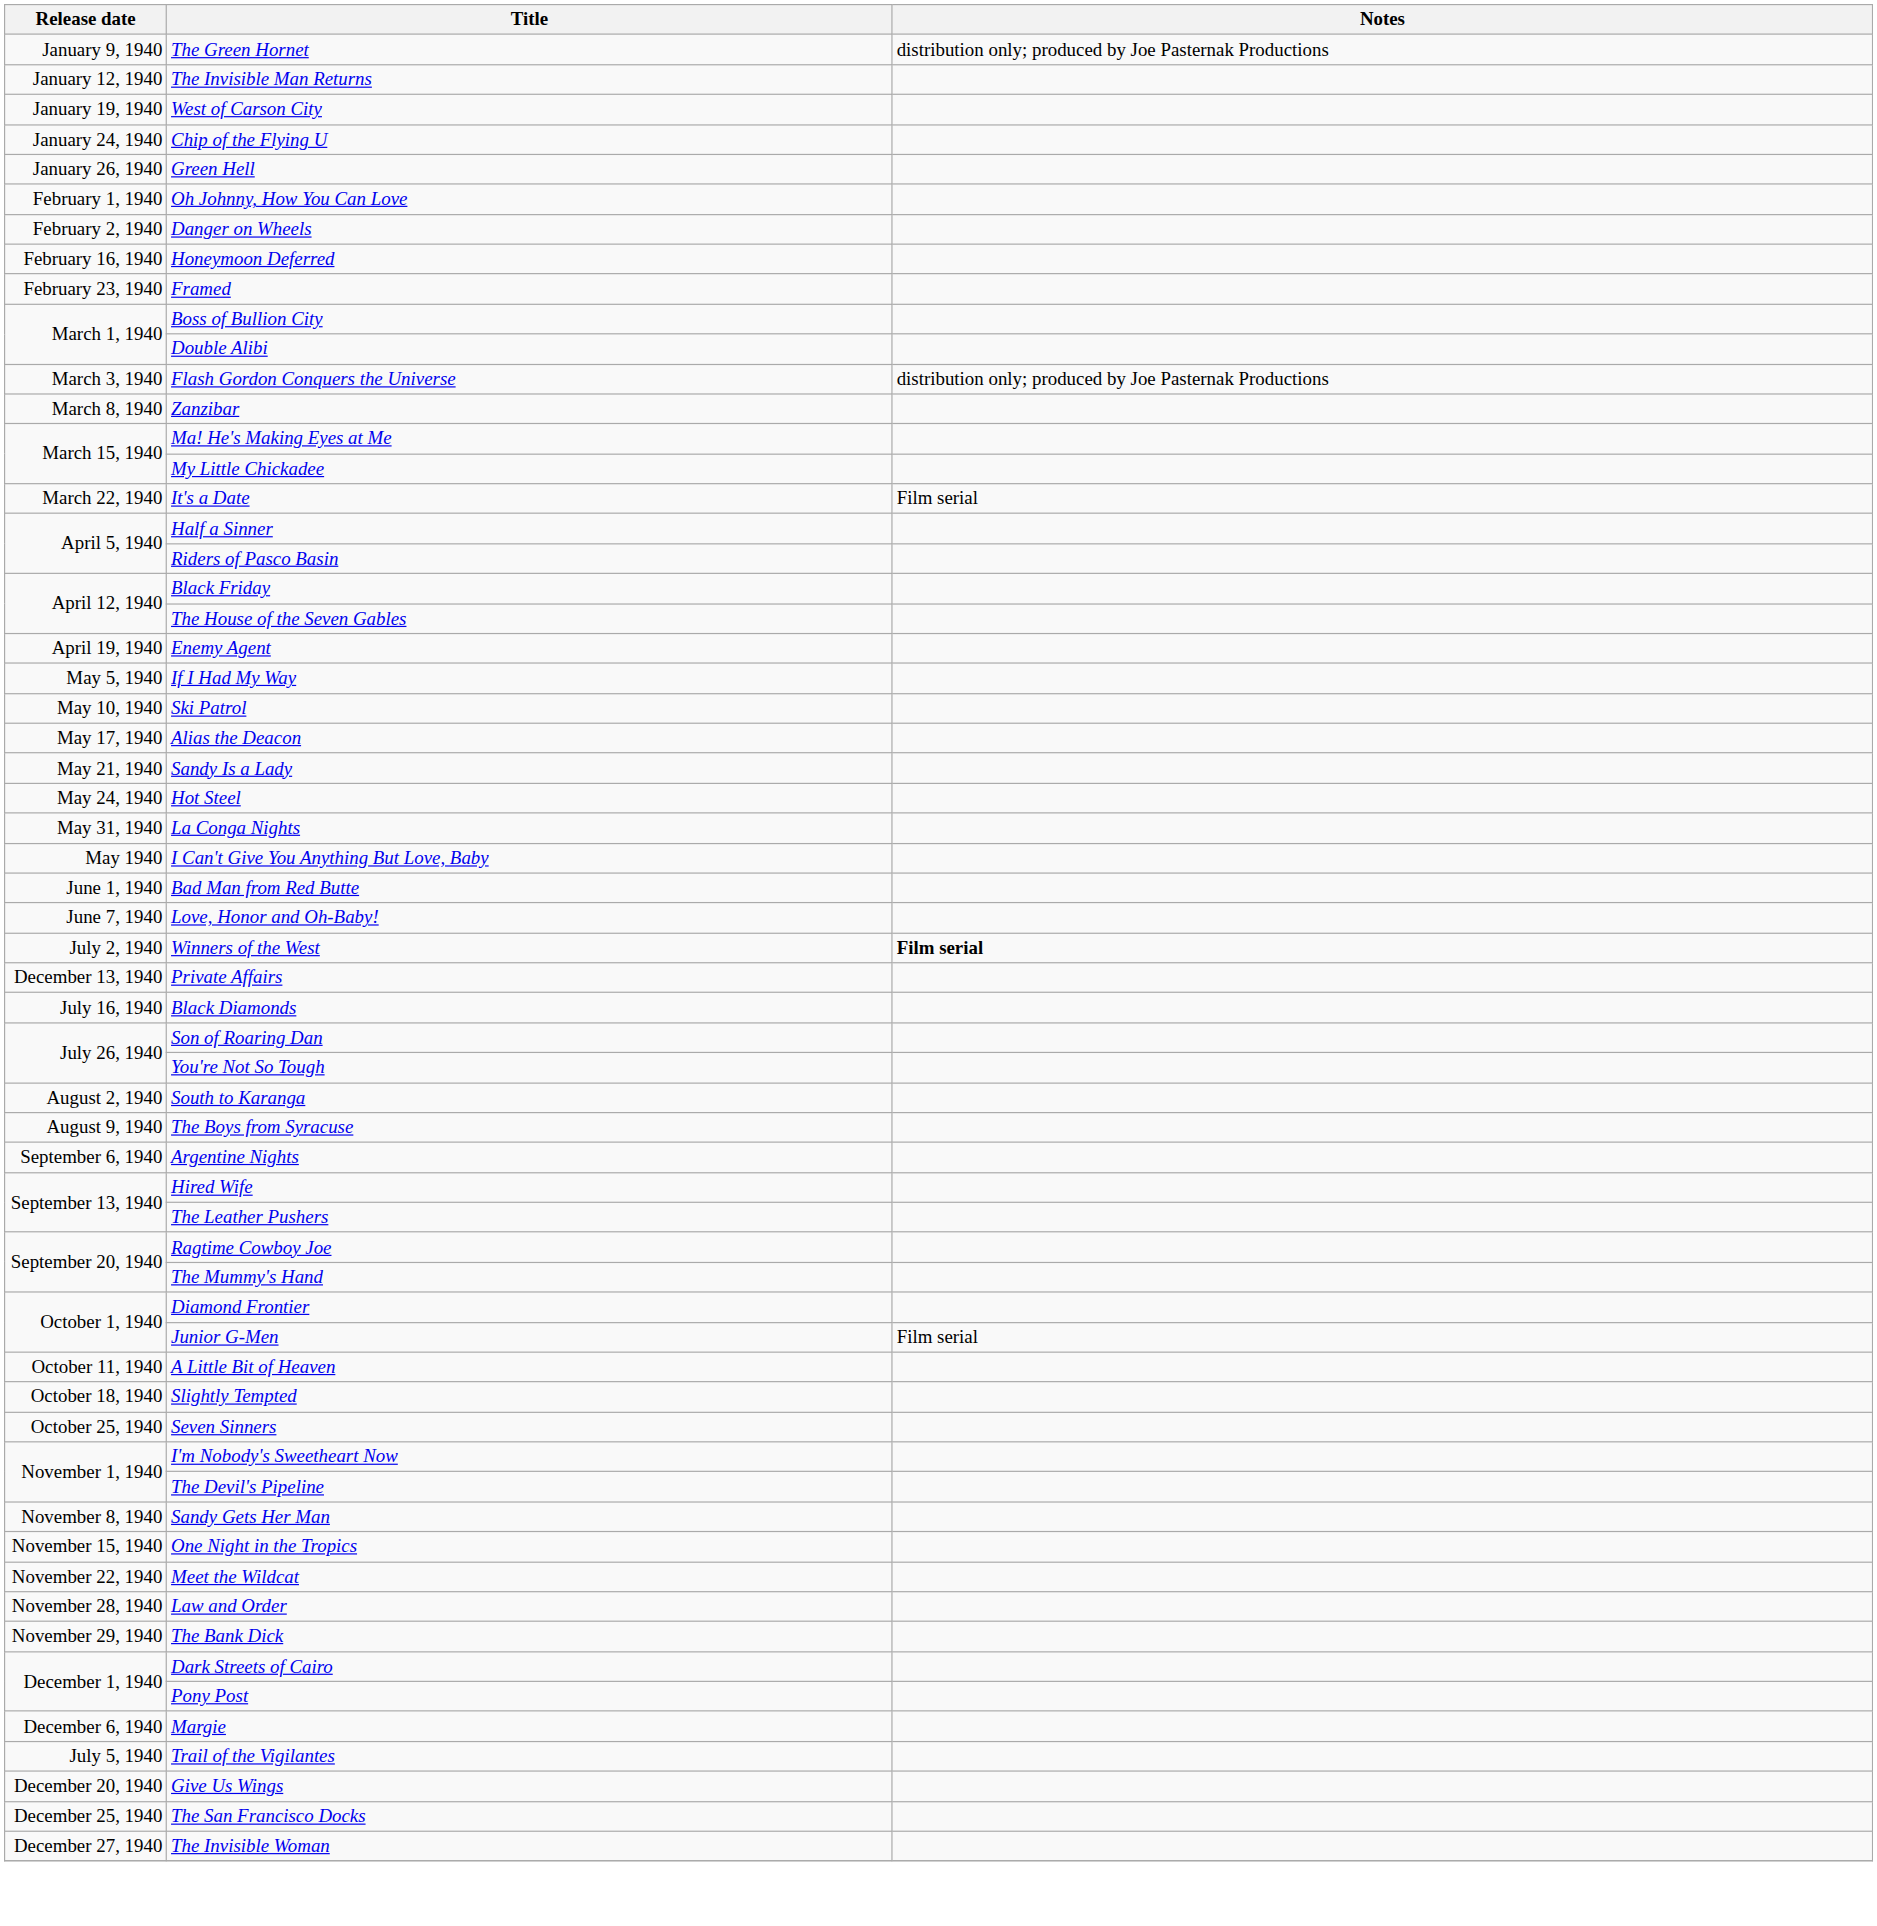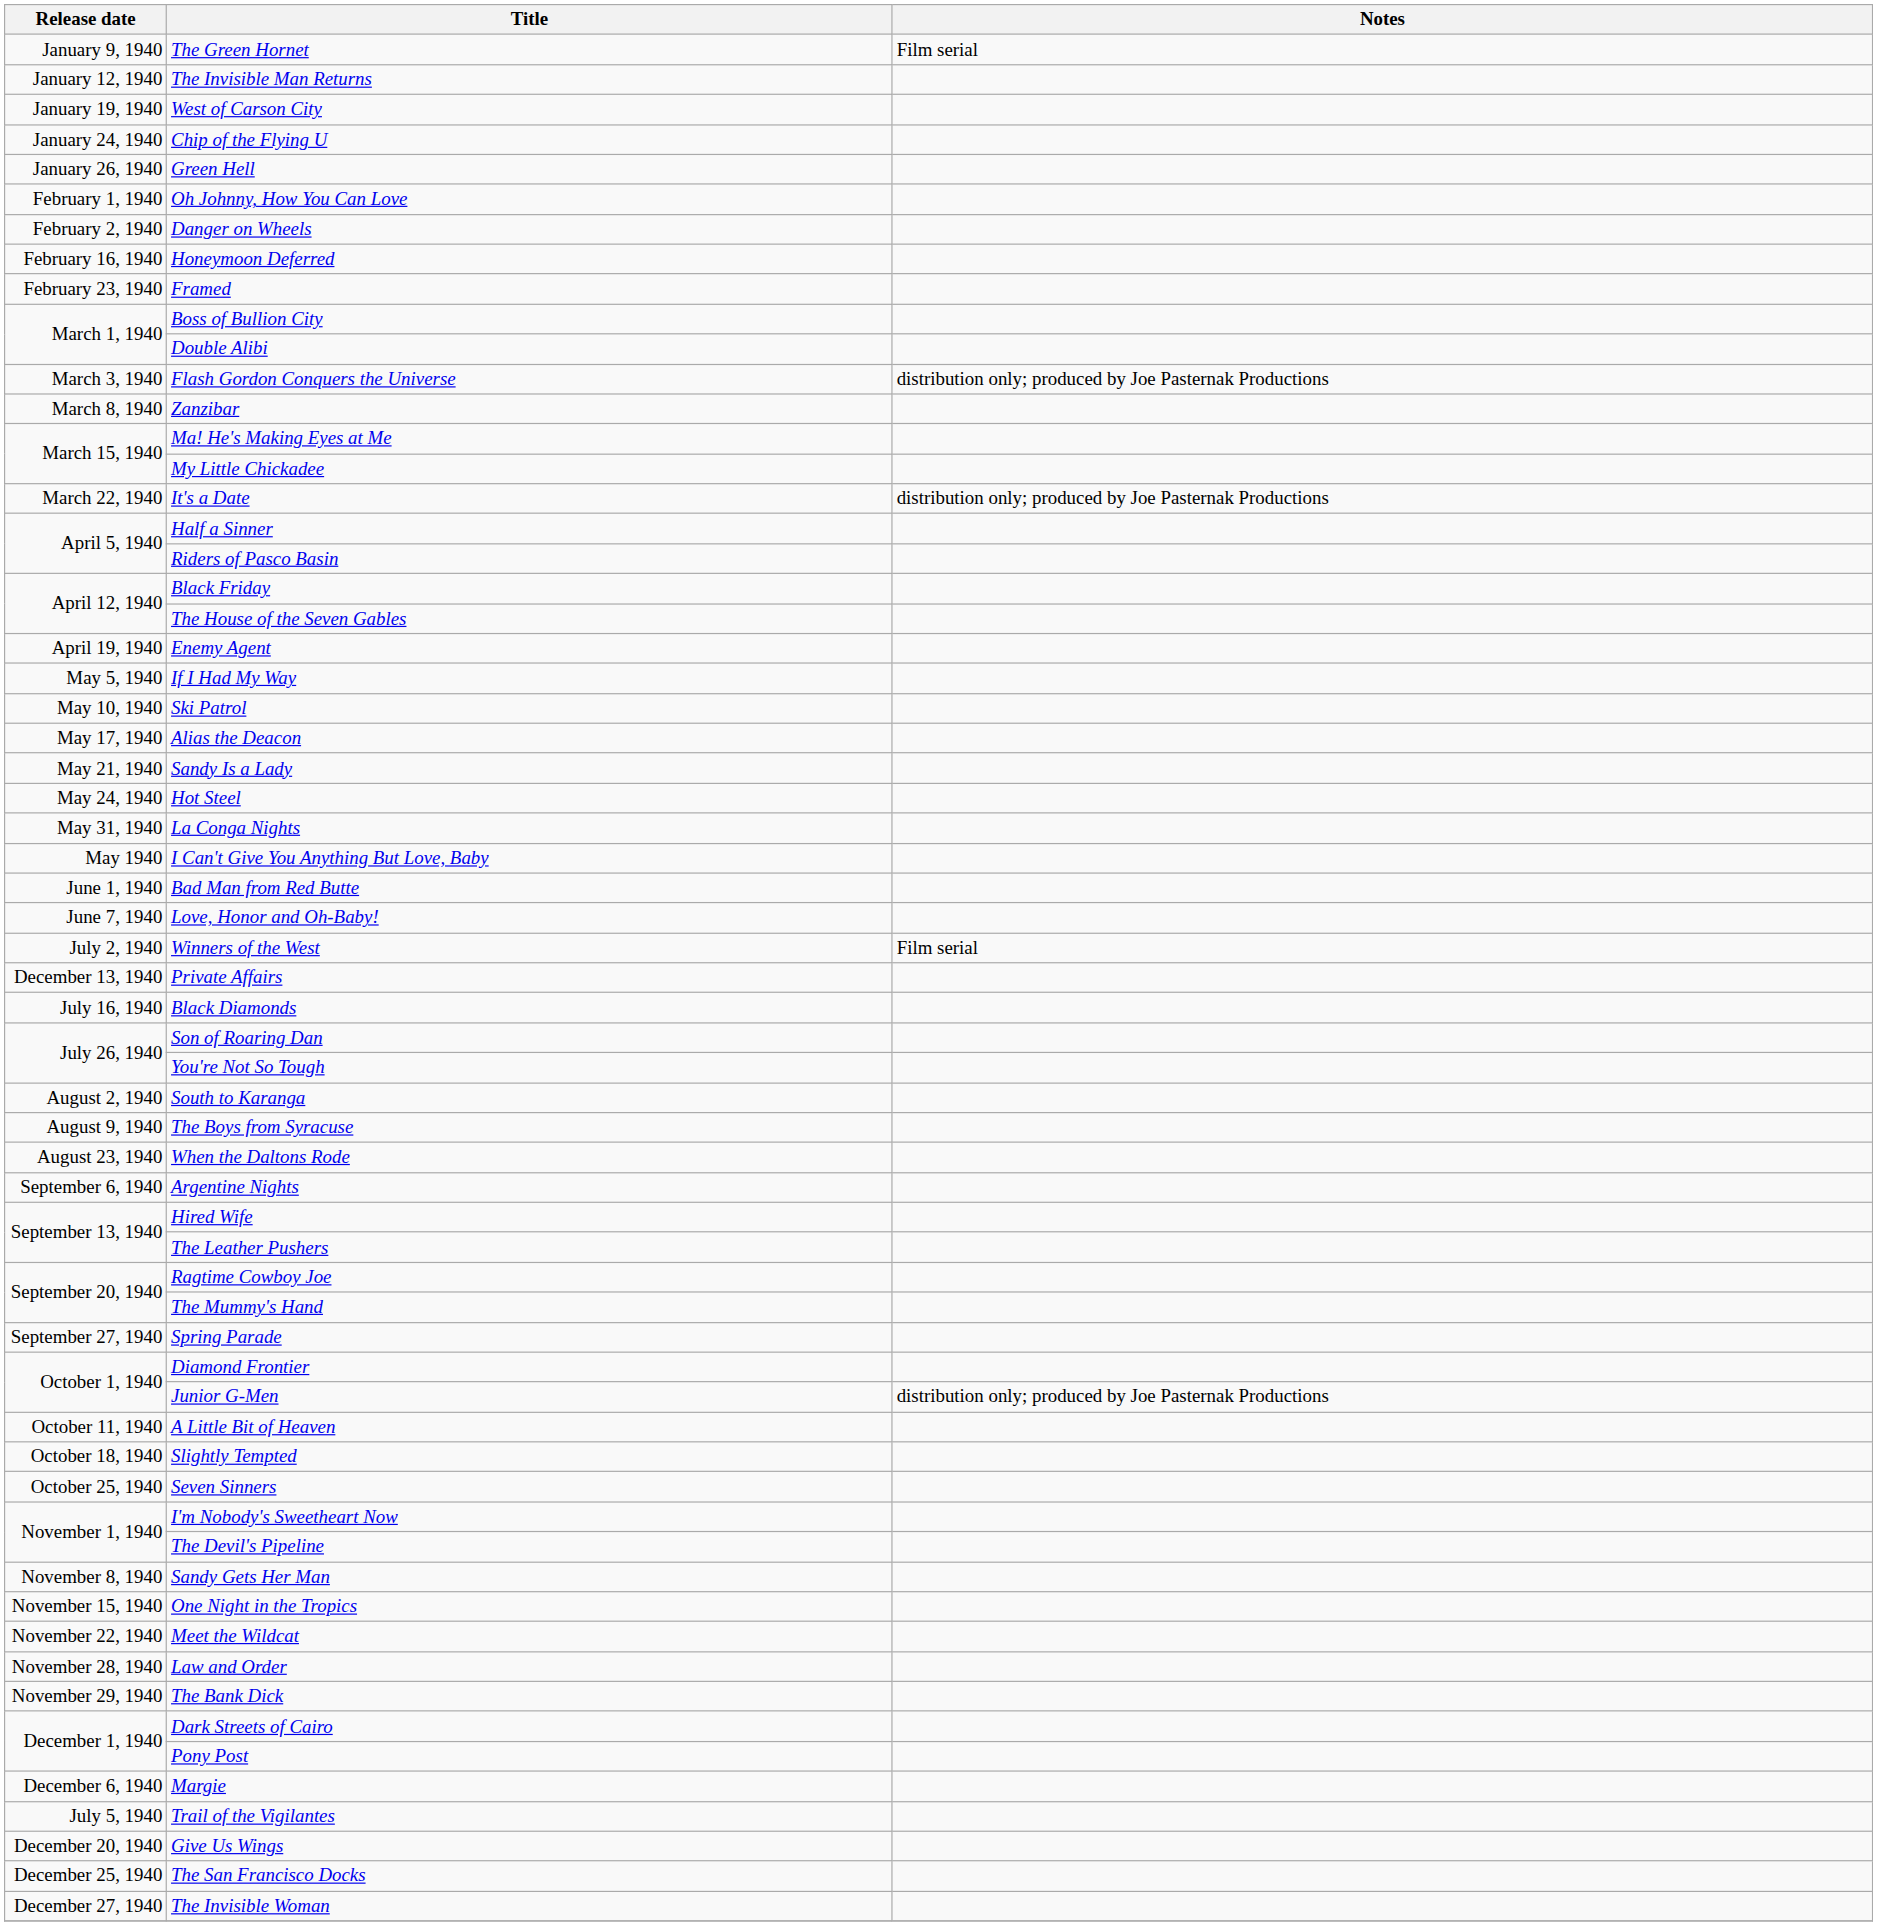 <table class="wikitable sortable" style="width:100%;">
 <tr>
 <th scope="col" style="width:130px;">Release date</th>
 <th>Title</th>
 <th>Notes</th>
 </tr>
 <tr>
 <td style="text-align:right;">January 9, 1940</td>
 <td><em><a href='#'>The Green Hornet</a></em></td>
-<td>distribution only; produced by Joe Pasternak Productions</td>
+<td>Film serial</td>
 </tr>
 <tr>
 <td style="text-align:right;">January 12, 1940</td>
 <td><em><a href='#'>The Invisible Man Returns</a></em></td>
 <td></td>
 </tr>
 <tr>
 <td style="text-align:right;">January 19, 1940</td>
 <td><em><a href='#'>West of Carson City</a></em></td>
 <td></td>
 </tr>
 <tr>
 <td style="text-align:right;">January 24, 1940</td>
 <td><em><a href='#'>Chip of the Flying U</a></em></td>
 <td></td>
 </tr>
 <tr>
 <td style="text-align:right;">January 26, 1940</td>
 <td><em><a href='#'>Green Hell</a></em></td>
 <td></td>
 </tr>
 <tr>
 <td style="text-align:right;">February 1, 1940</td>
 <td><em><a href='#'>Oh Johnny, How You Can Love</a></em></td>
 <td></td>
 </tr>
 <tr>
 <td style="text-align:right;">February 2, 1940</td>
 <td><em><a href='#'>Danger on Wheels</a></em></td>
 <td></td>
 </tr>
 <tr>
 <td style="text-align:right;">February 16, 1940</td>
 <td><em><a href='#'>Honeymoon Deferred</a></em></td>
 <td></td>
 </tr>
 <tr>
 <td style="text-align:right;">February 23, 1940</td>
 <td><em><a href='#'>Framed</a></em></td>
 <td></td>
 </tr>
 <tr>
 <td style="text-align:right;" rowspan="2">March 1, 1940</td>
 <td><em><a href='#'>Boss of Bullion City</a></em></td>
 <td></td>
 </tr>
 <tr>
 <td><em><a href='#'>Double Alibi</a></em></td>
 <td></td>
 </tr>
 <tr>
 <td style="text-align:right;">March 3, 1940</td>
 <td><em><a href='#'>Flash Gordon Conquers the Universe</a></em></td>
 <td>distribution only; produced by Joe Pasternak Productions</td>
 </tr>
 <tr>
 <td style="text-align:right;">March 8, 1940</td>
 <td><em><a href='#'>Zanzibar</a></em></td>
 <td></td>
 </tr>
 <tr>
 <td style="text-align:right;" rowspan="2">March 15, 1940</td>
 <td><em><a href='#'>Ma! He's Making Eyes at Me</a></em></td>
 <td></td>
 </tr>
 <tr>
 <td><em><a href='#'>My Little Chickadee</a></em></td>
 <td></td>
 </tr>
 <tr>
 <td style="text-align:right;">March 22, 1940</td>
 <td><em><a href='#'>It's a Date</a></em></td>
-<td>Film serial</td>
+<td>distribution only; produced by Joe Pasternak Productions</td>
 </tr>
 <tr>
 <td style="text-align:right;" rowspan="2">April 5, 1940</td>
 <td><em><a href='#'>Half a Sinner</a></em></td>
 <td></td>
 </tr>
 <tr>
 <td><em><a href='#'>Riders of Pasco Basin</a></em></td>
 <td></td>
 </tr>
 <tr>
 <td style="text-align:right;" rowspan="2">April 12, 1940</td>
 <td><em><a href='#'>Black Friday</a></em></td>
 <td></td>
 </tr>
 <tr>
 <td><em><a href='#'>The House of the Seven Gables</a></em></td>
 <td></td>
 </tr>
 <tr>
 <td style="text-align:right;">April 19, 1940</td>
 <td><em><a href='#'>Enemy Agent</a></em></td>
 <td></td>
 </tr>
 <tr>
 <td style="text-align:right;">May 5, 1940</td>
 <td><em><a href='#'>If I Had My Way</a></em></td>
 <td></td>
 </tr>
 <tr>
 <td style="text-align:right;">May 10, 1940</td>
 <td><em><a href='#'>Ski Patrol</a></em></td>
 <td></td>
 </tr>
 <tr>
 <td style="text-align:right;">May 17, 1940</td>
 <td><em><a href='#'>Alias the Deacon</a></em></td>
 <td></td>
 </tr>
 <tr>
 <td style="text-align:right;">May 21, 1940</td>
 <td><em><a href='#'>Sandy Is a Lady</a></em></td>
 <td></td>
 </tr>
 <tr>
 <td style="text-align:right;">May 24, 1940</td>
 <td><em><a href='#'>Hot Steel</a></em></td>
 <td></td>
 </tr>
 <tr>
 <td style="text-align:right;">May 31, 1940</td>
 <td><em><a href='#'>La Conga Nights</a></em></td>
 <td></td>
 </tr>
 <tr>
 <td style="text-align:right;">May 1940</td>
 <td><em><a href='#'>I Can't Give You Anything But Love, Baby</a></em></td>
 <td></td>
 </tr>
 <tr>
 <td style="text-align:right;">June 1, 1940</td>
 <td><em><a href='#'>Bad Man from Red Butte</a></em></td>
 <td></td>
 </tr>
 <tr>
 <td style="text-align:right;">June 7, 1940</td>
 <td><em><a href='#'>Love, Honor and Oh-Baby!</a></em></td>
 <td></td>
 </tr>
 <tr>
 <td style="text-align:right;">July 2, 1940</td>
 <td><em><a href='#'>Winners of the West</a></em></td>
-<td><strong>Film serial</strong></td>
+<td>Film serial</td>
 </tr>
 <tr>
 <td style="text-align:right;">December 13, 1940</td>
 <td><em><a href='#'>Private Affairs</a></em></td>
 <td></td>
 </tr>
 <tr>
 <td style="text-align:right;">July 16, 1940</td>
 <td><em><a href='#'>Black Diamonds</a></em></td>
 <td></td>
 </tr>
 <tr>
 <td style="text-align:right;" rowspan="2">July 26, 1940</td>
 <td><em><a href='#'>Son of Roaring Dan</a></em></td>
 <td></td>
 </tr>
 <tr>
 <td><em><a href='#'>You're Not So Tough</a></em></td>
 <td></td>
 </tr>
 <tr>
 <td style="text-align:right;">August 2, 1940</td>
 <td><em><a href='#'>South to Karanga</a></em></td>
 <td></td>
 </tr>
 <tr>
 <td style="text-align:right;">August 9, 1940</td>
 <td><em><a href='#'>The Boys from Syracuse</a></em></td>
 <td></td>
 </tr>
 <tr>
+<td style="text-align:right;">August 23, 1940</td>
+<td><em><a href='#'>When the Daltons Rode</a></em></td>
+<td></td>
+</tr>
+<tr>
 <td style="text-align:right;">September 6, 1940</td>
 <td><em><a href='#'>Argentine Nights</a></em></td>
 <td></td>
 </tr>
 <tr>
 <td style="text-align:right;" rowspan="2">September 13, 1940</td>
 <td><em><a href='#'>Hired Wife</a></em></td>
 <td></td>
 </tr>
 <tr>
 <td><em><a href='#'>The Leather Pushers</a></em></td>
 <td></td>
 </tr>
 <tr>
 <td style="text-align:right;" rowspan="2">September 20, 1940</td>
 <td><em><a href='#'>Ragtime Cowboy Joe</a></em></td>
 <td></td>
 </tr>
 <tr>
 <td><em><a href='#'>The Mummy's Hand</a></em></td>
 <td></td>
 </tr>
 <tr>
+<td style="text-align:right;">September 27, 1940</td>
+<td><em><a href='#'>Spring Parade</a></em></td>
+<td></td>
+</tr>
+<tr>
 <td style="text-align:right;" rowspan="2">October 1, 1940</td>
 <td><em><a href='#'>Diamond Frontier</a></em></td>
 <td></td>
 </tr>
 <tr>
 <td><em><a href='#'>Junior G-Men</a></em></td>
-<td>Film serial</td>
+<td>distribution only; produced by Joe Pasternak Productions</td>
 </tr>
 <tr>
 <td style="text-align:right;">October 11, 1940</td>
 <td><em><a href='#'>A Little Bit of Heaven</a></em></td>
 <td></td>
 </tr>
 <tr>
 <td style="text-align:right;">October 18, 1940</td>
 <td><em><a href='#'>Slightly Tempted</a></em></td>
 <td></td>
 </tr>
 <tr>
 <td style="text-align:right;">October 25, 1940</td>
 <td><em><a href='#'>Seven Sinners</a></em></td>
 <td></td>
 </tr>
 <tr>
 <td style="text-align:right;" rowspan="2">November 1, 1940</td>
 <td><em><a href='#'>I'm Nobody's Sweetheart Now</a></em></td>
 <td></td>
 </tr>
 <tr>
 <td><em><a href='#'>The Devil's Pipeline</a></em></td>
 <td></td>
 </tr>
 <tr>
 <td style="text-align:right;">November 8, 1940</td>
 <td><em><a href='#'>Sandy Gets Her Man</a></em></td>
 <td></td>
 </tr>
 <tr>
 <td style="text-align:right;">November 15, 1940</td>
 <td><em><a href='#'>One Night in the Tropics</a></em></td>
 <td></td>
 </tr>
 <tr>
 <td style="text-align:right;">November 22, 1940</td>
 <td><em><a href='#'>Meet the Wildcat</a></em></td>
 <td></td>
 </tr>
 <tr>
 <td style="text-align:right;">November 28, 1940</td>
 <td><em><a href='#'>Law and Order</a></em></td>
 <td></td>
 </tr>
 <tr>
 <td style="text-align:right;">November 29, 1940</td>
 <td><em><a href='#'>The Bank Dick</a></em></td>
 <td></td>
 </tr>
 <tr>
 <td style="text-align:right;" rowspan="2">December 1, 1940</td>
 <td><em><a href='#'>Dark Streets of Cairo</a></em></td>
 <td></td>
 </tr>
 <tr>
 <td><em><a href='#'>Pony Post</a></em></td>
 <td></td>
 </tr>
 <tr>
 <td style="text-align:right;">December 6, 1940</td>
 <td><em><a href='#'>Margie</a></em></td>
 <td></td>
 </tr>
 <tr>
 <td style="text-align:right;">July 5, 1940</td>
 <td><em><a href='#'>Trail of the Vigilantes</a></em></td>
 <td></td>
 </tr>
 <tr>
 <td style="text-align:right;">December 20, 1940</td>
 <td><em><a href='#'>Give Us Wings</a></em></td>
 <td></td>
 </tr>
 <tr>
 <td style="text-align:right;">December 25, 1940</td>
 <td><em><a href='#'>The San Francisco Docks</a></em></td>
 <td></td>
 </tr>
 <tr>
 <td style="text-align:right;">December 27, 1940</td>
 <td><em><a href='#'>The Invisible Woman</a></em></td>
 <td></td>
 </tr>
 <tr>
 </tr>
 </table>
